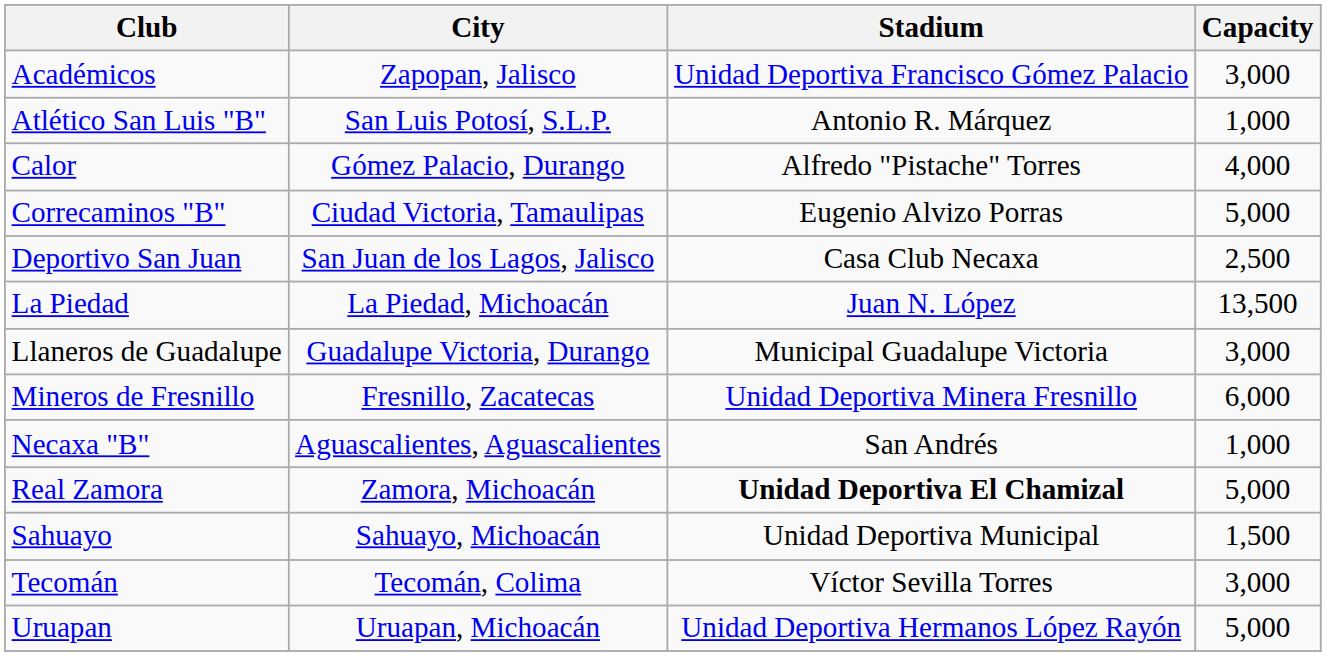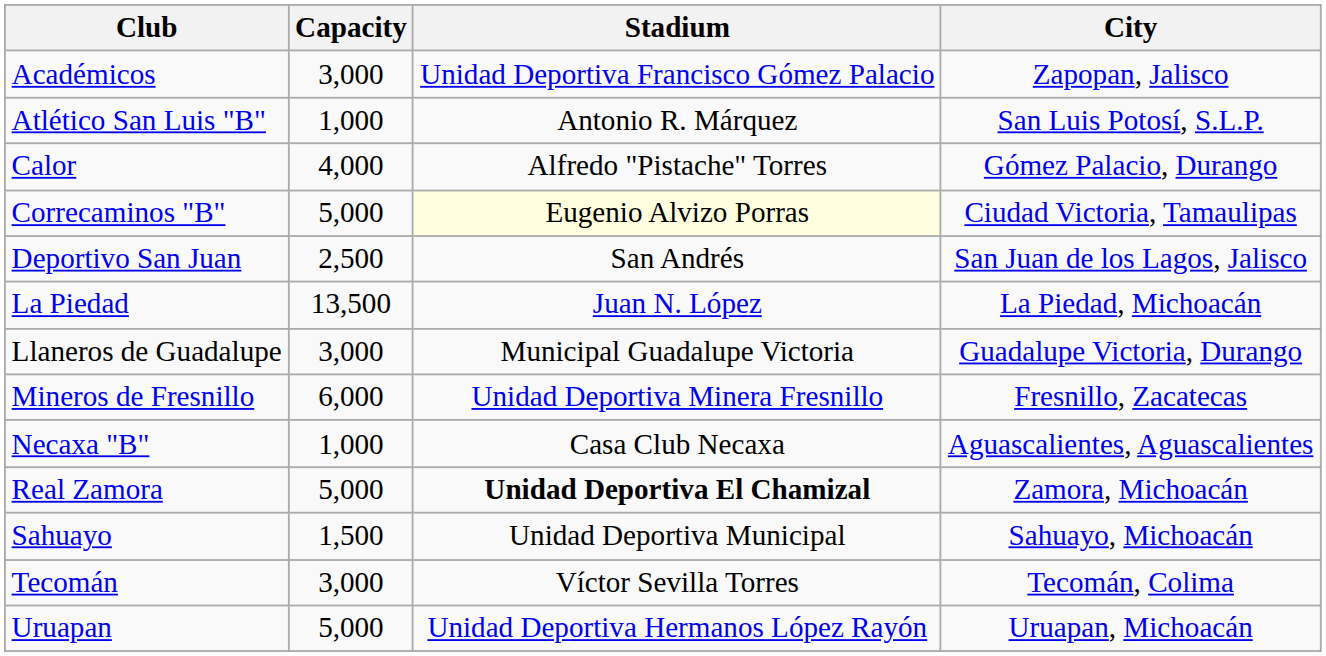 <table class="wikitable sortable" style="text-align: center;">
 <tr>
 <th>Club</th>
+<th>Capacity</th>
+<th>Stadium</th>
 <th>City</th>
-<th>Stadium</th>
-<th>Capacity</th>
 </tr>
 <tr>
 <td align="left"><a href='#'>Académicos</a></td>
+<td>3,000</td>
+<td><a href='#'>Unidad Deportiva Francisco Gómez Palacio</a></td>
 <td><a href='#'>Zapopan</a>, <a href='#'>Jalisco</a></td>
-<td><a href='#'>Unidad Deportiva Francisco Gómez Palacio</a></td>
-<td>3,000</td>
 </tr>
 <tr>
 <td align="left"><a href='#'>Atlético San Luis "B"</a></td>
+<td>1,000</td>
+<td>Antonio R. Márquez</td>
 <td><a href='#'>San Luis Potosí</a>, <a href='#'>S.L.P.</a></td>
-<td>Antonio R. Márquez</td>
-<td>1,000</td>
 </tr>
 <tr>
 <td align="left"><a href='#'>Calor</a></td>
+<td>4,000</td>
+<td>Alfredo "Pistache" Torres</td>
 <td><a href='#'>Gómez Palacio</a>, <a href='#'>Durango</a></td>
-<td>Alfredo "Pistache" Torres</td>
-<td>4,000</td>
 </tr>
 <tr>
 <td align="left"><a href='#'>Correcaminos "B"</a></td>
+<td>5,000</td>
+<td style="background: lightyellow;">Eugenio Alvizo Porras</td>
 <td><a href='#'>Ciudad Victoria</a>, <a href='#'>Tamaulipas</a></td>
-<td>Eugenio Alvizo Porras</td>
-<td>5,000</td>
 </tr>
 <tr>
 <td align="left"><a href='#'>Deportivo San Juan</a></td>
+<td>2,500</td>
+<td>San Andrés</td>
 <td><a href='#'>San Juan de los Lagos</a>, <a href='#'>Jalisco</a></td>
-<td>Casa Club Necaxa</td>
-<td>2,500</td>
 </tr>
 <tr>
 <td align="left"><a href='#'>La Piedad</a></td>
+<td>13,500</td>
+<td><a href='#'>Juan N. López</a></td>
 <td><a href='#'>La Piedad</a>, <a href='#'>Michoacán</a></td>
-<td><a href='#'>Juan N. López</a></td>
-<td>13,500</td>
 </tr>
 <tr>
 <td align="left">Llaneros de Guadalupe</td>
+<td>3,000</td>
+<td>Municipal Guadalupe Victoria</td>
 <td><a href='#'>Guadalupe Victoria</a>, <a href='#'>Durango</a></td>
-<td>Municipal Guadalupe Victoria</td>
-<td>3,000</td>
 </tr>
 <tr>
 <td align="left"><a href='#'>Mineros de Fresnillo</a></td>
+<td>6,000</td>
+<td><a href='#'>Unidad Deportiva Minera Fresnillo</a></td>
 <td><a href='#'>Fresnillo</a>, <a href='#'>Zacatecas</a></td>
-<td><a href='#'>Unidad Deportiva Minera Fresnillo</a></td>
-<td>6,000</td>
 </tr>
 <tr>
 <td align="left"><a href='#'>Necaxa "B"</a></td>
+<td>1,000</td>
+<td>Casa Club Necaxa</td>
 <td><a href='#'>Aguascalientes</a>, <a href='#'>Aguascalientes</a></td>
-<td>San Andrés</td>
-<td>1,000</td>
 </tr>
 <tr>
 <td align="left"><a href='#'>Real Zamora</a></td>
+<td>5,000</td>
+<td><strong>Unidad Deportiva El Chamizal</strong></td>
 <td><a href='#'>Zamora</a>, <a href='#'>Michoacán</a></td>
-<td><strong>Unidad Deportiva El Chamizal</strong></td>
-<td>5,000</td>
 </tr>
 <tr>
 <td align="left"><a href='#'>Sahuayo</a></td>
+<td>1,500</td>
+<td>Unidad Deportiva Municipal</td>
 <td><a href='#'>Sahuayo</a>, <a href='#'>Michoacán</a></td>
-<td>Unidad Deportiva Municipal</td>
-<td>1,500</td>
 </tr>
 <tr>
 <td align="left"><a href='#'>Tecomán</a></td>
+<td>3,000</td>
+<td>Víctor Sevilla Torres</td>
 <td><a href='#'>Tecomán</a>, <a href='#'>Colima</a></td>
-<td>Víctor Sevilla Torres</td>
-<td>3,000</td>
 </tr>
 <tr>
 <td align="left"><a href='#'>Uruapan</a></td>
+<td>5,000</td>
+<td><a href='#'>Unidad Deportiva Hermanos López Rayón</a></td>
 <td><a href='#'>Uruapan</a>, <a href='#'>Michoacán</a></td>
-<td><a href='#'>Unidad Deportiva Hermanos López Rayón</a></td>
-<td>5,000</td>
 </tr>
 </table>
